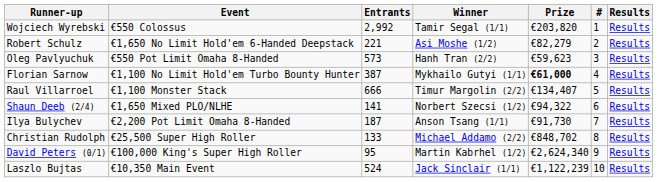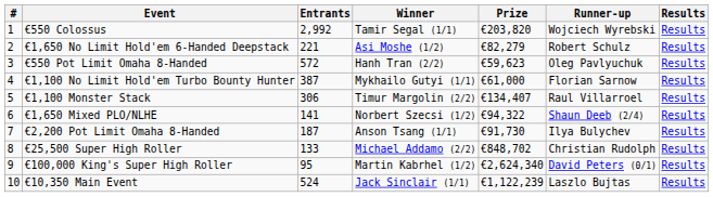 <table class="wikitable sortable">
 <tr>
-<th bgcolor="#FFEBAD">Runner-up</th>
+<th bgcolor="#FFEBAD">#</th>
 <th bgcolor="#FFEBAD">Event</th>
 <th bgcolor="#FFEBAD">Entrants</th>
 <th bgcolor="#FFEBAD">Winner</th>
 <th bgcolor="#FFEBAD">Prize</th>
-<th bgcolor="#FFEBAD">#</th>
+<th bgcolor="#FFEBAD">Runner-up</th>
 <th bgcolor="#FFEBAD">Results</th>
 </tr>
 <tr>
-<td> Wojciech Wyrebski</td>
+<td>1</td>
 <td>€550 Colossus</td>
 <td>2,992</td>
 <td> Tamir Segal <small>(1/1)</small></td>
 <td>€203,820</td>
-<td>1</td>
+<td> Wojciech Wyrebski</td>
 <td><a href='#'>Results</a></td>
 </tr>
 <tr>
-<td> Robert Schulz</td>
+<td>2</td>
 <td>€1,650 No Limit Hold'em 6-Handed Deepstack</td>
 <td>221</td>
 <td> <a href='#'>Asi Moshe</a> <small>(1/2)</small></td>
 <td>€82,279</td>
-<td>2</td>
+<td> Robert Schulz</td>
 <td><a href='#'>Results</a></td>
 </tr>
 <tr>
-<td> Oleg Pavlyuchuk</td>
+<td>3</td>
 <td>€550 Pot Limit Omaha 8-Handed</td>
-<td>573</td>
+<td>572</td>
 <td> Hanh Tran <small>(2/2)</small></td>
 <td>€59,623</td>
-<td>3</td>
+<td> Oleg Pavlyuchuk</td>
 <td><a href='#'>Results</a></td>
 </tr>
 <tr>
-<td> Florian Sarnow</td>
+<td>4</td>
 <td>€1,100 No Limit Hold'em Turbo Bounty Hunter</td>
 <td>387</td>
 <td> Mykhailo Gutyi <small>(1/1)</small></td>
-<td><strong>€61,000</strong></td>
-<td>4</td>
+<td>€61,000</td>
+<td> Florian Sarnow</td>
 <td><a href='#'>Results</a></td>
 </tr>
 <tr>
-<td> Raul Villarroel</td>
+<td>5</td>
 <td>€1,100 Monster Stack</td>
-<td>666</td>
+<td>306</td>
 <td> Timur Margolin <small>(2/2)</small></td>
 <td>€134,407</td>
-<td>5</td>
+<td> Raul Villarroel</td>
 <td><a href='#'>Results</a></td>
 </tr>
 <tr>
-<td> <a href='#'>Shaun Deeb</a> <small>(2/4)</small></td>
+<td>6</td>
 <td>€1,650 Mixed PLO/NLHE</td>
 <td>141</td>
 <td> Norbert Szecsi <small>(1/2)</small></td>
 <td>€94,322</td>
-<td>6</td>
+<td> <a href='#'>Shaun Deeb</a> <small>(2/4)</small></td>
 <td><a href='#'>Results</a></td>
 </tr>
 <tr>
-<td> Ilya Bulychev</td>
+<td>7</td>
 <td>€2,200 Pot Limit Omaha 8-Handed</td>
 <td>187</td>
 <td> Anson Tsang <small>(1/1)</small></td>
 <td>€91,730</td>
-<td>7</td>
+<td> Ilya Bulychev</td>
 <td><a href='#'>Results</a></td>
 </tr>
 <tr>
-<td> Christian Rudolph</td>
+<td>8</td>
 <td>€25,500 Super High Roller</td>
 <td>133</td>
 <td> <a href='#'>Michael Addamo</a> <small>(2/2)</small></td>
 <td>€848,702</td>
-<td>8</td>
+<td> Christian Rudolph</td>
 <td><a href='#'>Results</a></td>
 </tr>
 <tr>
-<td> <a href='#'>David Peters</a> <small>(0/1)</small></td>
+<td>9</td>
 <td>€100,000 King's Super High Roller</td>
 <td>95</td>
 <td> Martin Kabrhel <small>(1/2)</small></td>
 <td>€2,624,340</td>
-<td>9</td>
+<td> <a href='#'>David Peters</a> <small>(0/1)</small></td>
 <td><a href='#'>Results</a></td>
 </tr>
 <tr>
-<td> Laszlo Bujtas</td>
+<td>10</td>
 <td>€10,350 Main Event</td>
 <td>524</td>
 <td> <a href='#'>Jack Sinclair</a> <small>(1/1)</small></td>
 <td>€1,122,239</td>
-<td>10</td>
+<td> Laszlo Bujtas</td>
 <td><a href='#'>Results</a></td>
 </tr>
 </table>
